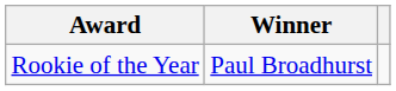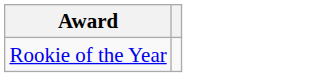 <table class="wikitable">
 <tr>
 <th>Award</th>
-<th>Winner</th>
 <th></th>
 </tr>
 <tr>
 <td><a href='#'>Rookie of the Year</a></td>
-<td> <a href='#'>Paul Broadhurst</a></td>
 <td></td>
 </tr>
 </table>
